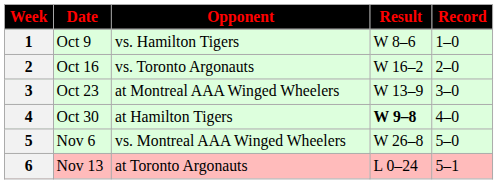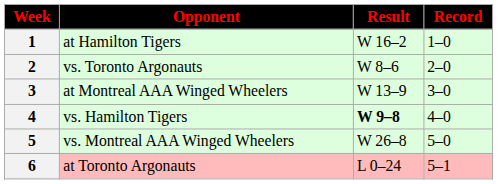 <table class="wikitable" width="80%">
 <tr align="center"  style="background:black;color:red;">
 <td><strong>Week</strong></td>
-<td><strong>Date</strong></td>
 <td><strong>Opponent</strong></td>
 <td><strong>Result</strong></td>
 <td><strong>Record</strong></td>
 </tr>
 <tr style="background:#ddffdd">
 <th>1</th>
-<td>Oct 9</td>
-<td>vs. Hamilton Tigers</td>
-<td>W 8–6</td>
+<td>at Hamilton Tigers</td>
+<td>W 16–2</td>
 <td>1–0</td>
 </tr>
 <tr style="background:#ddffdd">
 <th>2</th>
-<td>Oct 16</td>
 <td>vs. Toronto Argonauts</td>
-<td>W 16–2</td>
+<td>W 8–6</td>
 <td>2–0</td>
 </tr>
 <tr style="background:#ddffdd">
 <th>3</th>
-<td>Oct 23</td>
 <td>at Montreal AAA Winged Wheelers</td>
 <td>W 13–9</td>
 <td>3–0</td>
 </tr>
 <tr style="background:#ddffdd">
 <th>4</th>
-<td>Oct 30</td>
-<td>at Hamilton Tigers</td>
+<td>vs. Hamilton Tigers</td>
 <td><strong>W 9–8</strong></td>
 <td>4–0</td>
 </tr>
 <tr style="background:#ddffdd">
 <th>5</th>
-<td>Nov 6</td>
 <td>vs. Montreal AAA Winged Wheelers</td>
 <td>W 26–8</td>
 <td>5–0</td>
 </tr>
 <tr style="background:#ffbbbb">
 <th>6</th>
-<td>Nov 13</td>
 <td>at Toronto Argonauts</td>
 <td>L 0–24</td>
 <td>5–1</td>
 </tr>
 </table>
